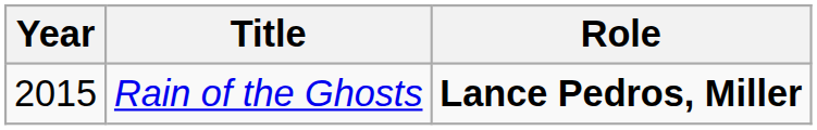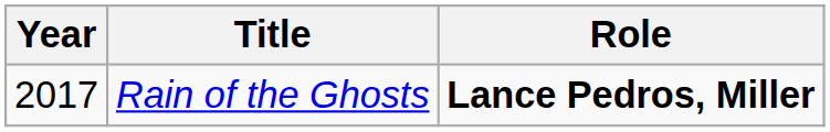 <table class="wikitable sortable">
 <tr>
 <th>Year</th>
 <th>Title</th>
 <th>Role</th>
 </tr>
 <tr>
-<td>2015</td>
+<td>2017</td>
 <td><em><a href='#'>Rain of the Ghosts</a></em></td>
 <td><strong>Lance Pedros, Miller</strong></td>
 </tr>
 </table>
